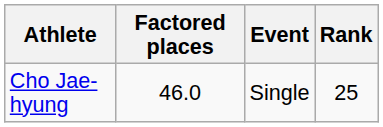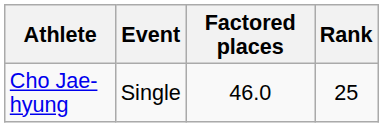 <table class=wikitable style="font-size:90%; text-align:center; width:40%">
 <tr>
 <th>Athlete</th>
+<th>Event</th>
 <th>Factored places</th>
-<th>Event</th>
 <th>Rank</th>
 </tr>
 <tr>
 <td rowspan=1 align=left><a href='#'>Cho Jae-hyung</a></td>
+<td>Single</td>
 <td>46.0</td>
-<td>Single</td>
 <td>25</td>
 </tr>
 </table>
